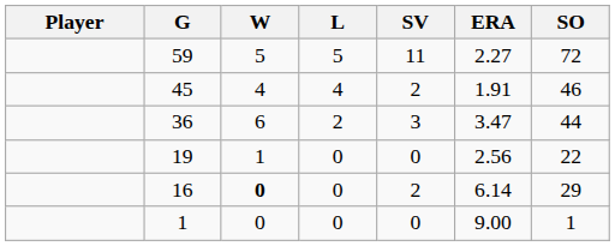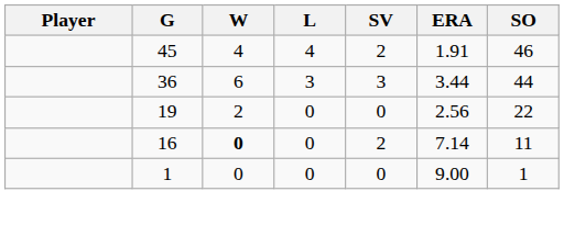 <table class="wikitable sortable">
 <tr>
 <th bgcolor="#DDDDFF" width="16%">Player</th>
 <th bgcolor="#DDDDFF" width="9%">G</th>
 <th bgcolor="#DDDDFF" width="9%">W</th>
 <th bgcolor="#DDDDFF" width="9%">L</th>
 <th bgcolor="#DDDDFF" width="9%">SV</th>
 <th bgcolor="#DDDDFF" width="9%">ERA</th>
 <th bgcolor="#DDDDFF" width="9%">SO</th>
-</tr>
-<tr align="center">
-<td></td>
-<td>59</td>
-<td>5</td>
-<td>5</td>
-<td>11</td>
-<td>2.27</td>
-<td>72</td>
 </tr>
 <tr align="center">
 <td></td>
 <td>45</td>
 <td>4</td>
 <td>4</td>
 <td>2</td>
 <td>1.91</td>
 <td>46</td>
 </tr>
 <tr align="center">
 <td></td>
 <td>36</td>
 <td>6</td>
-<td>2</td>
 <td>3</td>
-<td>3.47</td>
+<td>3</td>
+<td>3.44</td>
 <td>44</td>
 </tr>
 <tr align="center">
 <td></td>
 <td>19</td>
-<td>1</td>
+<td>2</td>
 <td>0</td>
 <td>0</td>
 <td>2.56</td>
 <td>22</td>
 </tr>
 <tr align="center">
 <td></td>
 <td>16</td>
 <td><strong>0</strong></td>
 <td>0</td>
 <td>2</td>
-<td>6.14</td>
-<td>29</td>
+<td>7.14</td>
+<td>11</td>
 </tr>
 <tr align="center">
 <td></td>
 <td>1</td>
 <td>0</td>
 <td>0</td>
 <td>0</td>
 <td>9.00</td>
 <td>1</td>
 </tr>
 </table>
